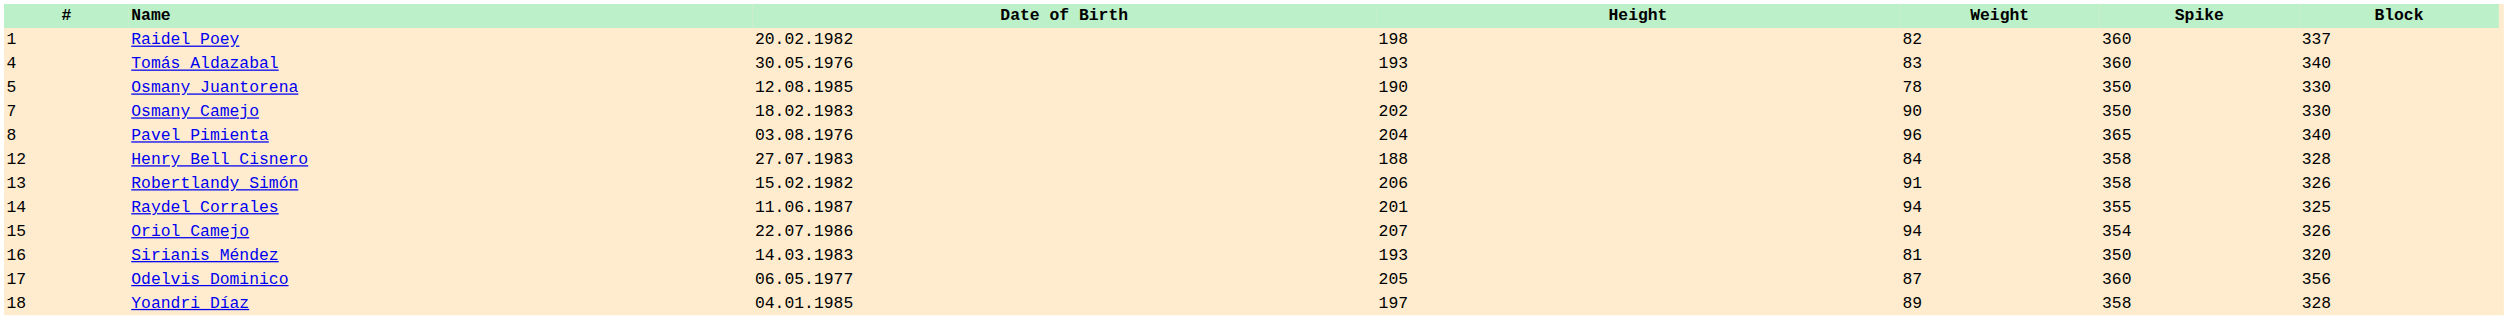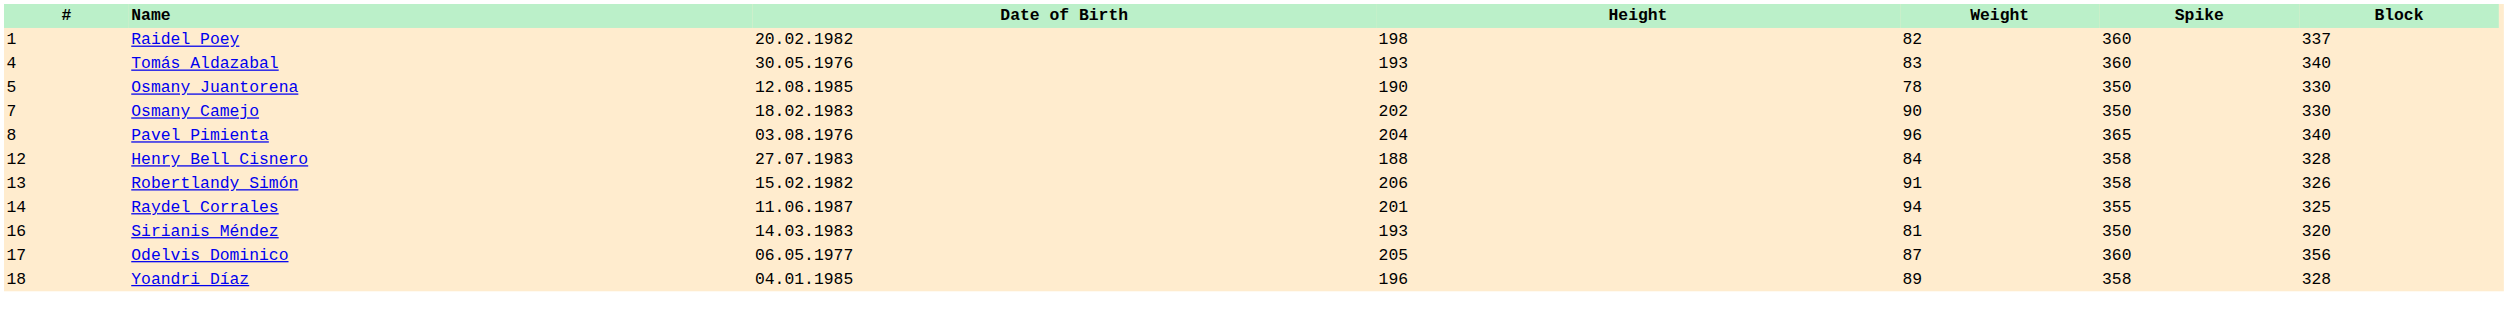 <table border=0 cellpadding=2 cellspacing=0  |- style="background: #FFECCE" style="text-align:center; font-size:90%;" width=100%>
 <tr style="background: #BBF0C9">
 <th width=5%>#</th>
 <th width=25% align=left>Name</th>
 <th width=25%>Date of Birth</th>
 <th width=21%>Height</th>
 <th width=8%>Weight</th>
 <th width=8%>Spike</th>
 <th width=8%>Block</th>
 </tr>
 <tr>
 <td>1</td>
 <td align=left><a href='#'>Raidel Poey</a></td>
 <td>20.02.1982</td>
 <td>198</td>
 <td>82</td>
 <td>360</td>
 <td>337</td>
 <td></td>
 </tr>
 <tr>
 <td>4</td>
 <td align=left><a href='#'>Tomás Aldazabal</a></td>
 <td>30.05.1976</td>
 <td>193</td>
 <td>83</td>
 <td>360</td>
 <td>340</td>
 <td></td>
 </tr>
 <tr>
 <td>5</td>
 <td align=left><a href='#'>Osmany Juantorena</a></td>
 <td>12.08.1985</td>
 <td>190</td>
 <td>78</td>
 <td>350</td>
 <td>330</td>
 <td></td>
 </tr>
 <tr>
 <td>7</td>
 <td align=left><a href='#'>Osmany Camejo</a></td>
 <td>18.02.1983</td>
 <td>202</td>
 <td>90</td>
 <td>350</td>
 <td>330</td>
 <td></td>
 </tr>
 <tr>
 <td>8</td>
 <td align=left><a href='#'>Pavel Pimienta</a></td>
 <td>03.08.1976</td>
 <td>204</td>
 <td>96</td>
 <td>365</td>
 <td>340</td>
 <td></td>
 </tr>
 <tr>
 <td>12</td>
 <td align=left><a href='#'>Henry Bell Cisnero</a></td>
 <td>27.07.1983</td>
 <td>188</td>
 <td>84</td>
 <td>358</td>
 <td>328</td>
 <td></td>
 </tr>
 <tr>
 <td>13</td>
 <td align=left><a href='#'>Robertlandy Simón</a></td>
 <td>15.02.1982</td>
 <td>206</td>
 <td>91</td>
 <td>358</td>
 <td>326</td>
 <td></td>
 </tr>
 <tr>
 <td>14</td>
 <td align=left><a href='#'>Raydel Corrales</a></td>
 <td>11.06.1987</td>
 <td>201</td>
 <td>94</td>
 <td>355</td>
 <td>325</td>
 <td></td>
 </tr>
 <tr>
-<td>15</td>
-<td align=left><a href='#'>Oriol Camejo</a></td>
-<td>22.07.1986</td>
-<td>207</td>
-<td>94</td>
-<td>354</td>
-<td>326</td>
-<td></td>
-</tr>
-<tr>
 <td>16</td>
 <td align=left><a href='#'>Sirianis Méndez</a></td>
 <td>14.03.1983</td>
 <td>193</td>
 <td>81</td>
 <td>350</td>
 <td>320</td>
 <td></td>
 </tr>
 <tr>
 <td>17</td>
 <td align=left><a href='#'>Odelvis Dominico</a></td>
 <td>06.05.1977</td>
 <td>205</td>
 <td>87</td>
 <td>360</td>
 <td>356</td>
 <td></td>
 </tr>
 <tr>
 <td>18</td>
 <td align=left><a href='#'>Yoandri Díaz</a></td>
 <td>04.01.1985</td>
-<td>197</td>
+<td>196</td>
 <td>89</td>
 <td>358</td>
 <td>328</td>
 <td></td>
 </tr>
 </table>
